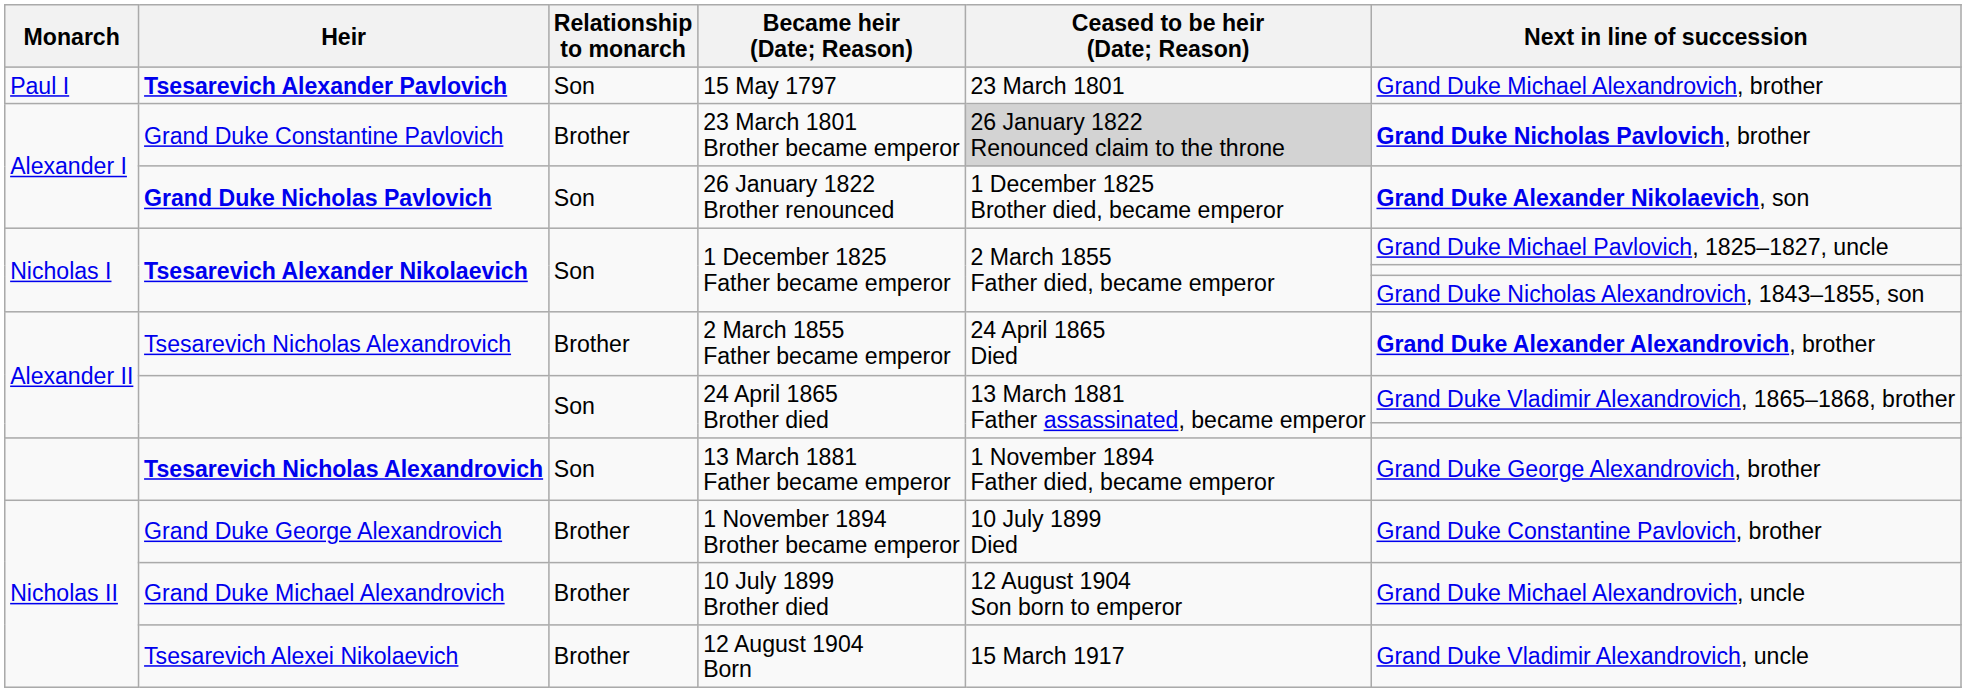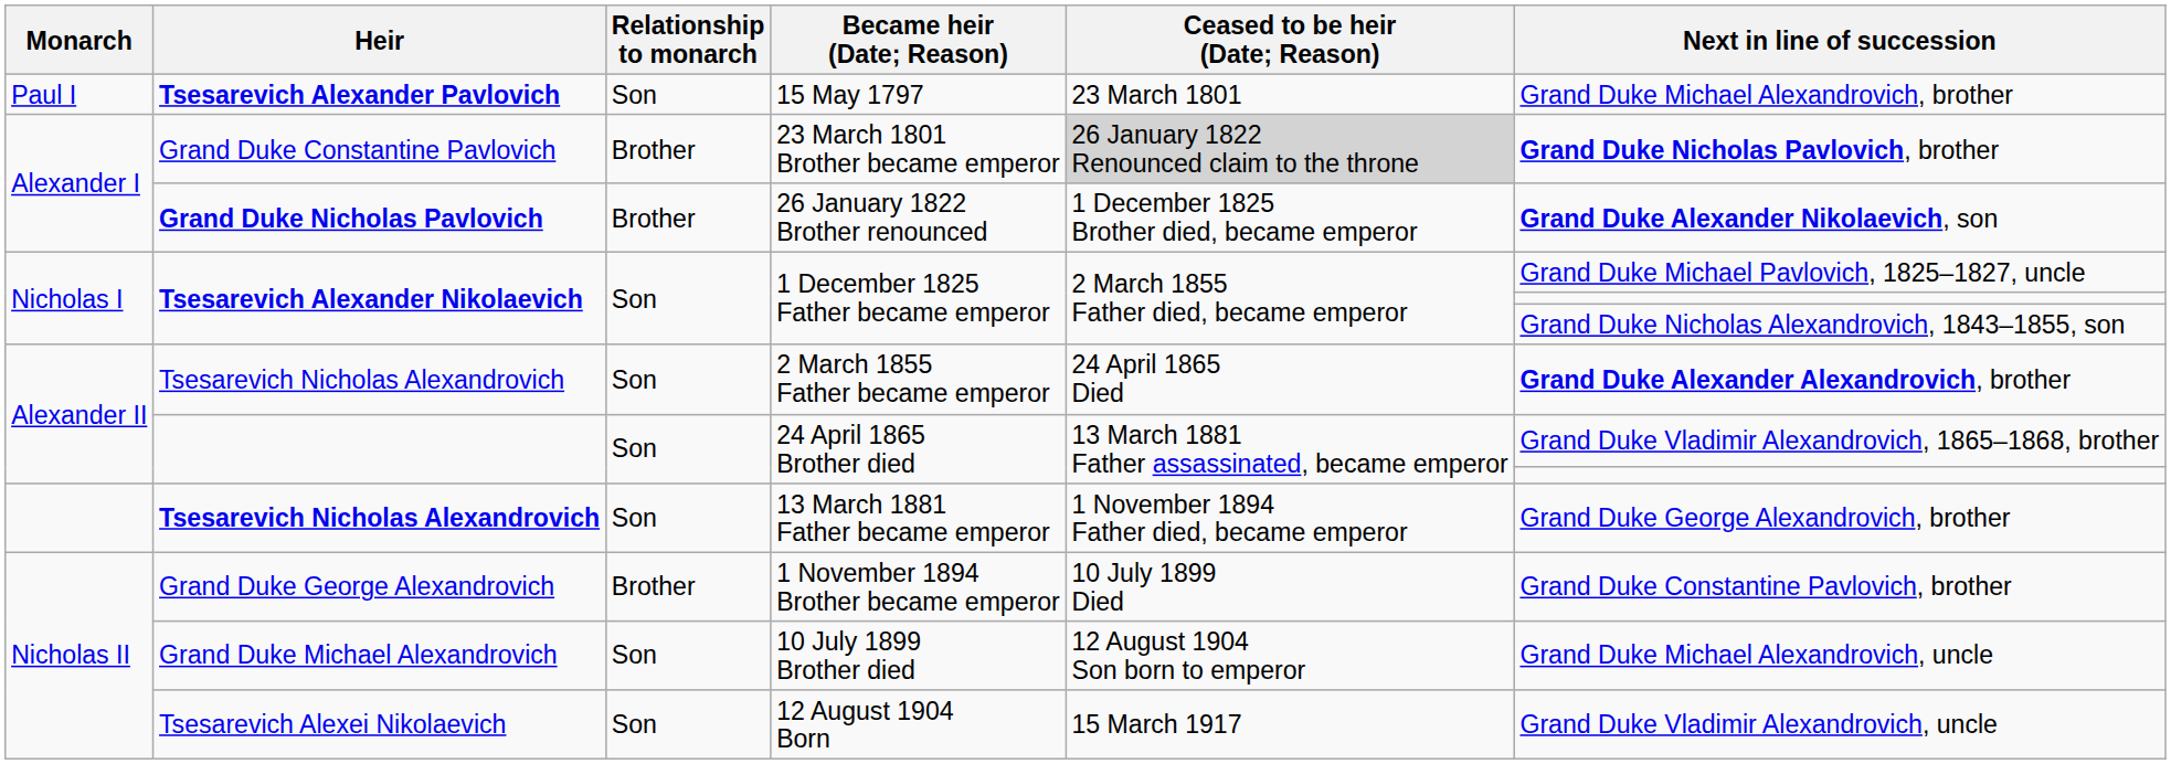 <table class="wikitable" style="font-size:95%">
 <tr>
 <th>Monarch</th>
 <th>Heir</th>
 <th>Relationship<br>to monarch</th>
 <th>Became heir<br>(Date; Reason)</th>
 <th>Ceased to be heir<br>(Date; Reason)</th>
 <th>Next in line of succession</th>
 </tr>
 <tr>
 <td><a href='#'>Paul I</a></td>
 <td><strong><a href='#'>Tsesarevich Alexander Pavlovich</a></strong></td>
 <td>Son</td>
 <td>15 May 1797<br></td>
 <td>23 March 1801<br></td>
 <td><a href='#'>Grand Duke Michael Alexandrovich</a>, brother</td>
 </tr>
 <tr>
 <td rowspan="2"><a href='#'>Alexander I</a></td>
 <td><a href='#'>Grand Duke Constantine Pavlovich</a></td>
 <td>Brother</td>
 <td>23 March 1801<br>Brother became emperor</td>
 <td style="background: lightgrey;">26 January 1822<br>Renounced claim to the throne</td>
 <td><strong><a href='#'>Grand Duke Nicholas Pavlovich</a></strong>, brother</td>
 </tr>
 <tr>
 <td><strong><a href='#'>Grand Duke Nicholas Pavlovich</a></strong></td>
-<td>Son</td>
+<td>Brother</td>
 <td>26 January 1822<br>Brother renounced</td>
 <td>1 December 1825<br>Brother died, became emperor</td>
 <td><strong><a href='#'>Grand Duke Alexander Nikolaevich</a></strong>, son</td>
 </tr>
 <tr>
 <td rowspan="3"><a href='#'>Nicholas I</a></td>
 <td rowspan="3"><strong><a href='#'>Tsesarevich Alexander Nikolaevich</a></strong></td>
 <td rowspan="3">Son</td>
 <td rowspan="3">1 December 1825<br>Father became emperor</td>
 <td rowspan="3">2 March 1855<br>Father died, became emperor</td>
 <td><a href='#'>Grand Duke Michael Pavlovich</a>, 1825–1827, uncle</td>
 </tr>
 <tr>
 <td></td>
 </tr>
 <tr>
 <td><a href='#'>Grand Duke Nicholas Alexandrovich</a>, 1843–1855, son</td>
 </tr>
 <tr>
 <td rowspan="3"><a href='#'>Alexander II</a></td>
 <td><a href='#'>Tsesarevich Nicholas Alexandrovich</a></td>
-<td>Brother</td>
+<td>Son</td>
 <td>2 March 1855<br>Father became emperor</td>
 <td>24 April 1865<br>Died</td>
 <td><strong><a href='#'>Grand Duke Alexander Alexandrovich</a></strong>, brother</td>
 </tr>
 <tr>
 <td rowspan="2"><strong></strong></td>
 <td rowspan="2">Son</td>
 <td rowspan="2">24 April 1865<br>Brother died</td>
 <td rowspan="2">13 March 1881<br>Father <a href='#'>assassinated</a>, became emperor</td>
 <td><a href='#'>Grand Duke Vladimir Alexandrovich</a>, 1865–1868, brother</td>
 </tr>
 <tr>
 <td></td>
 </tr>
 <tr>
 <td></td>
 <td><strong><a href='#'>Tsesarevich Nicholas Alexandrovich</a></strong></td>
 <td>Son</td>
 <td>13 March 1881<br>Father became emperor</td>
 <td>1 November 1894<br>Father died, became emperor</td>
 <td><a href='#'>Grand Duke George Alexandrovich</a>, brother</td>
 </tr>
 <tr>
 <td rowspan="3"><a href='#'>Nicholas II</a></td>
 <td><a href='#'>Grand Duke George Alexandrovich</a></td>
 <td>Brother</td>
 <td>1 November 1894<br>Brother became emperor</td>
 <td>10 July 1899<br>Died</td>
 <td><a href='#'>Grand Duke Constantine Pavlovich</a>, brother</td>
 </tr>
 <tr>
 <td><a href='#'>Grand Duke Michael Alexandrovich</a></td>
-<td>Brother</td>
+<td>Son</td>
 <td>10 July 1899<br>Brother died</td>
 <td>12 August 1904<br>Son born to emperor</td>
 <td><a href='#'>Grand Duke Michael Alexandrovich</a>, uncle</td>
 </tr>
 <tr>
 <td><a href='#'>Tsesarevich Alexei Nikolaevich</a></td>
-<td>Brother</td>
+<td>Son</td>
 <td>12 August 1904<br>Born</td>
 <td>15 March 1917<br></td>
 <td><a href='#'>Grand Duke Vladimir Alexandrovich</a>, uncle</td>
 </tr>
 </table>
